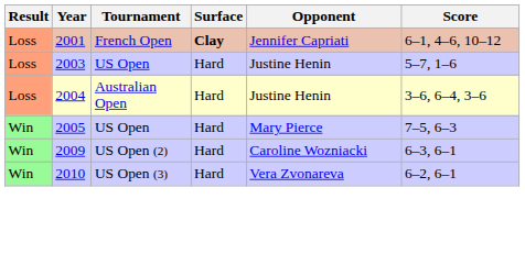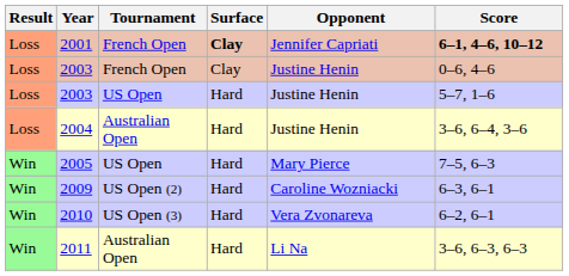 <table class="sortable wikitable">
 <tr>
 <th>Result</th>
 <th style="width:35px">Year</th>
 <th style="width:100px">Tournament</th>
 <th>Surface</th>
 <th style="width:160px">Opponent</th>
 <th style="width:120px" class="unsortable">Score</th>
 </tr>
 <tr style="background:#ebc2af;">
 <td style="background:#ffa07a;">Loss</td>
 <td><a href='#'>2001</a></td>
 <td><a href='#'>French Open</a></td>
 <td><strong>Clay</strong></td>
 <td> <a href='#'>Jennifer Capriati</a></td>
-<td>6–1, 4–6, 10–12</td>
+<td><strong>6–1, 4–6, 10–12</strong></td>
+</tr>
+<tr style="background:#ebc2af;">
+<td style="background:#ffa07a;">Loss</td>
+<td><a href='#'>2003</a></td>
+<td>French Open</td>
+<td>Clay</td>
+<td> <a href='#'>Justine Henin</a></td>
+<td>0–6, 4–6</td>
 </tr>
 <tr style="background:#ccf;">
 <td style="background:#ffa07a;">Loss</td>
 <td><a href='#'>2003</a></td>
 <td><a href='#'>US Open</a></td>
 <td>Hard</td>
 <td> Justine Henin</td>
 <td>5–7, 1–6</td>
 </tr>
 <tr style="background:#ffc;">
 <td style="background:#ffa07a;">Loss</td>
 <td><a href='#'>2004</a></td>
 <td><a href='#'>Australian Open</a></td>
 <td>Hard</td>
 <td> Justine Henin</td>
 <td>3–6, 6–4, 3–6</td>
 </tr>
 <tr style="background:#ccf;">
 <td bgcolor=98FB98>Win</td>
 <td><a href='#'>2005</a></td>
 <td>US Open</td>
 <td>Hard</td>
 <td> <a href='#'>Mary Pierce</a></td>
 <td>7–5, 6–3</td>
 </tr>
 <tr style="background:#ccf;">
 <td style="background:#98fb98;">Win</td>
 <td><a href='#'>2009</a></td>
 <td>US Open <small>(2)</small></td>
 <td>Hard</td>
 <td> <a href='#'>Caroline Wozniacki</a></td>
 <td>6–3, 6–1</td>
 </tr>
 <tr style="background:#ccf;">
 <td style="background:#98fb98;">Win</td>
 <td><a href='#'>2010</a></td>
 <td>US Open <small>(3)</small></td>
 <td>Hard</td>
 <td> <a href='#'>Vera Zvonareva</a></td>
 <td>6–2, 6–1</td>
 </tr>
+<tr bgcolor=FFFFCC>
+<td style="background:#98fb98;">Win</td>
+<td><a href='#'>2011</a></td>
+<td>Australian Open</td>
+<td>Hard</td>
+<td> <a href='#'>Li Na</a></td>
+<td>3–6, 6–3, 6–3</td>
+</tr>
 </table>
